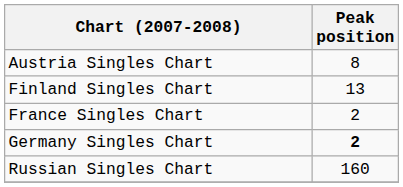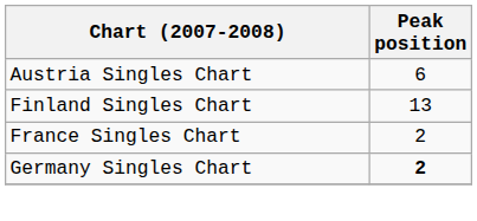 <table class="wikitable">
 <tr>
 <th width="240">Chart (2007-2008)</th>
 <th>Peak<br>position </th>
 </tr>
 <tr>
 <td align="left">Austria Singles Chart</td>
-<td align="center">8</td>
+<td align="center">6</td>
 </tr>
 <tr>
 <td align="left">Finland Singles Chart</td>
 <td align="center">13</td>
 </tr>
 <tr>
 <td align="left">France Singles Chart</td>
 <td align="center">2</td>
 </tr>
 <tr>
 <td align="left">Germany Singles Chart</td>
 <td align="center"><strong>2</strong></td>
 </tr>
 <tr>
-<td align="left">Russian Singles Chart</td>
-<td align="center">160</td>
-</tr>
-<tr>
 </tr>
 </table>
